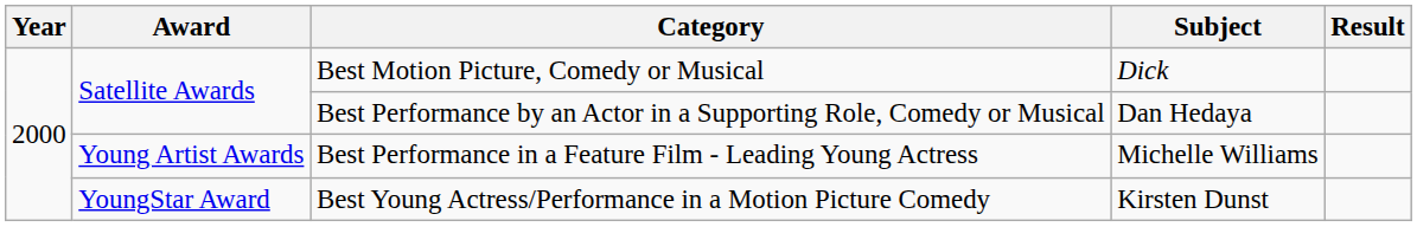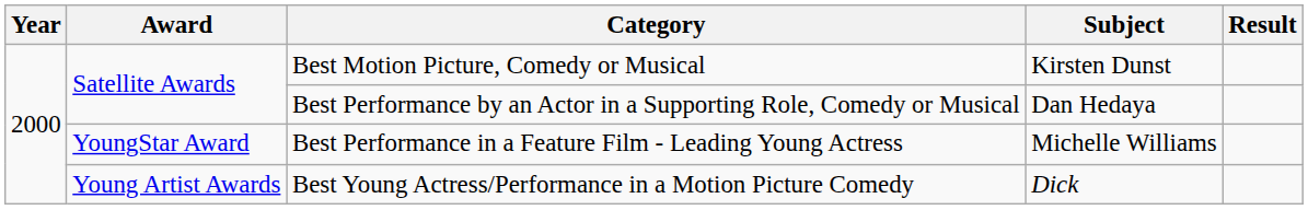 <table class="wikitable sortable plainrowheaders">
 <tr>
 <th>Year</th>
 <th>Award</th>
 <th>Category</th>
 <th>Subject</th>
 <th>Result</th>
 </tr>
 <tr>
 <td rowspan="4">2000</td>
 <td rowspan="2"><a href='#'>Satellite Awards</a></td>
 <td>Best Motion Picture, Comedy or Musical</td>
-<td><em>Dick</em></td>
+<td>Kirsten Dunst</td>
 <td></td>
 </tr>
 <tr>
 <td>Best Performance by an Actor in a Supporting Role, Comedy or Musical</td>
 <td>Dan Hedaya</td>
 <td></td>
 </tr>
 <tr>
-<td><a href='#'>Young Artist Awards</a></td>
+<td><a href='#'>YoungStar Award</a></td>
 <td>Best Performance in a Feature Film - Leading Young Actress</td>
 <td>Michelle Williams</td>
 <td></td>
 </tr>
 <tr>
-<td><a href='#'>YoungStar Award</a></td>
+<td><a href='#'>Young Artist Awards</a></td>
 <td>Best Young Actress/Performance in a Motion Picture Comedy</td>
-<td>Kirsten Dunst</td>
+<td><em>Dick</em></td>
 <td></td>
 </tr>
 </table>
